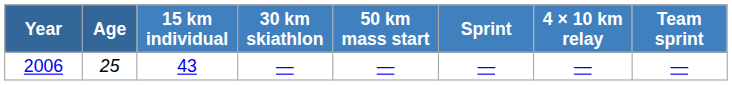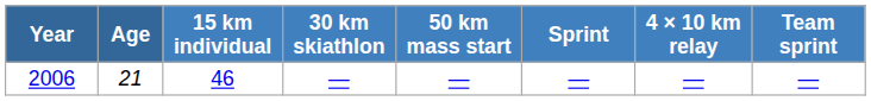 <table class="wikitable" style="font-size:95%; text-align:center; border:grey solid 1px; border-collapse:collapse; background:#ffffff;">
 <tr>
 <th style="background-color:#369; color:white; width:60px;"> Year </th>
 <th style="background-color:#369; color:white; width:40px;"> Age </th>
 <th style="background-color:#4180be; color:white; width:75px;"> 15 km <br> individual </th>
 <th style="background-color:#4180be; color:white; width:75px;"> 30 km <br> skiathlon </th>
 <th style="background-color:#4180be; color:white; width:75px;"> 50 km <br> mass start </th>
 <th style="background-color:#4180be; color:white; width:75px;"> Sprint </th>
 <th style="background-color:#4180be; color:white; width:75px;"> 4 × 10 km <br> relay </th>
 <th style="background-color:#4180be; color:white; width:75px;"> Team <br> sprint </th>
 </tr>
 <tr>
 <td><a href='#'>2006</a></td>
-<td><em>25</em></td>
-<td><a href='#'>43</a></td>
+<td><em>21</em></td>
+<td><a href='#'>46</a></td>
 <td><a href='#'>—</a></td>
 <td><a href='#'>—</a></td>
 <td><a href='#'>—</a></td>
 <td><a href='#'>—</a></td>
 <td><a href='#'>—</a></td>
 </tr>
 </table>
